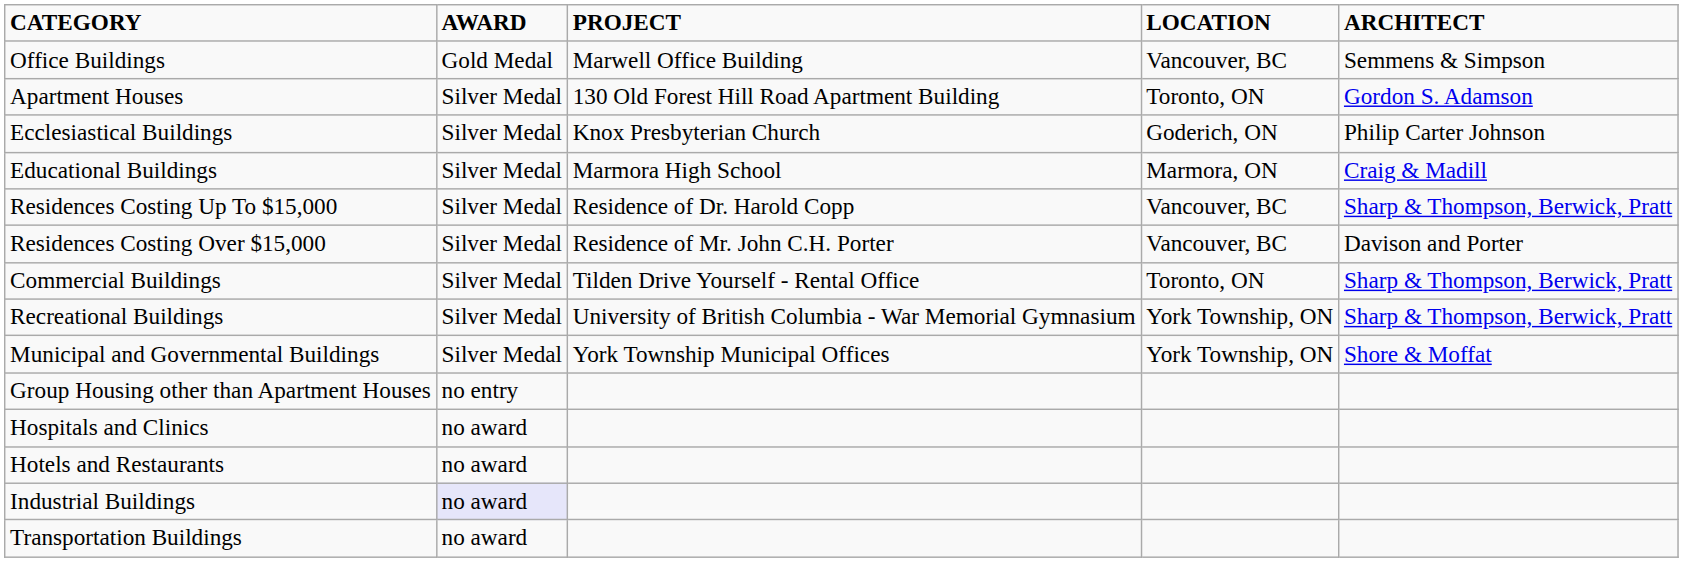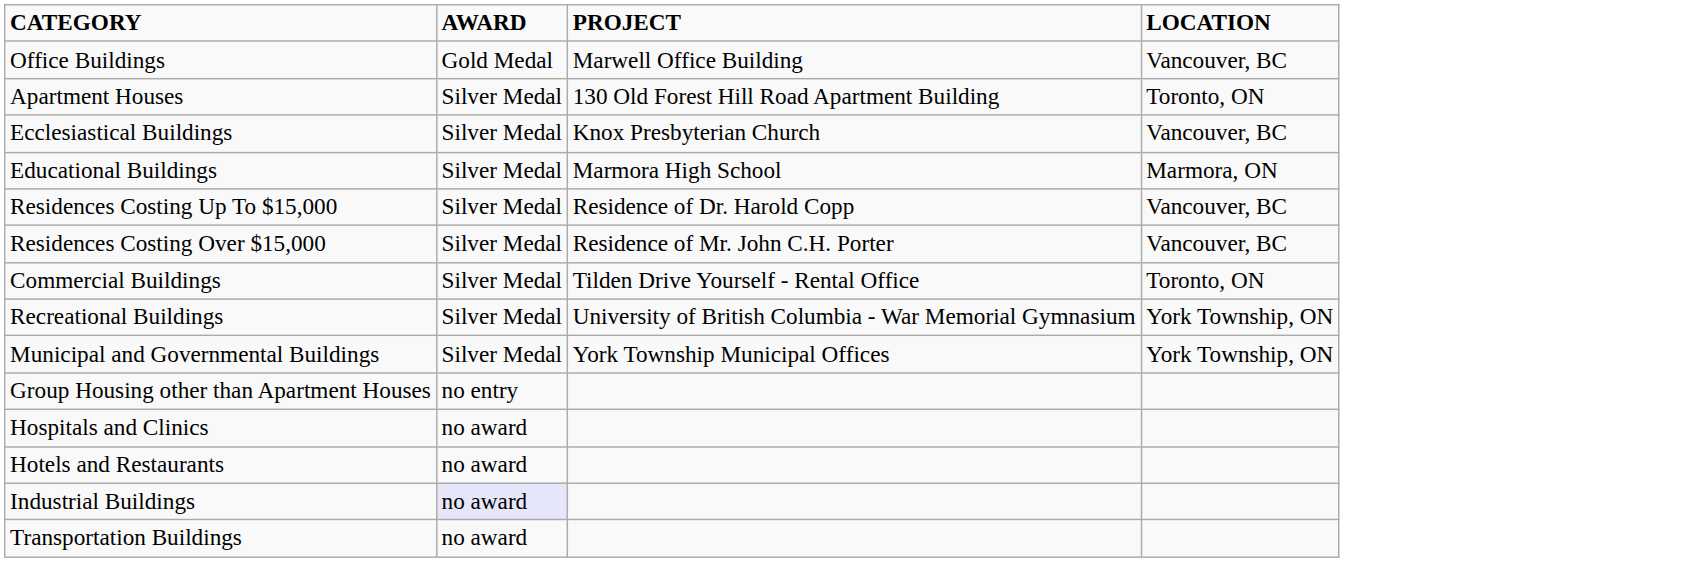 <table class="wikitable sortable">
 <tr>
 <td><strong>CATEGORY</strong></td>
 <td><strong>AWARD</strong></td>
 <td><strong>PROJECT</strong></td>
 <td><strong>LOCATION</strong></td>
-<td><strong>ARCHITECT</strong></td>
 </tr>
 <tr>
 <td>Office Buildings</td>
 <td>Gold Medal</td>
 <td>Marwell Office Building</td>
 <td>Vancouver, BC</td>
-<td>Semmens & Simpson</td>
 </tr>
 <tr>
 <td>Apartment Houses</td>
 <td>Silver Medal</td>
 <td>130 Old Forest Hill Road Apartment Building</td>
 <td>Toronto, ON</td>
-<td><a href='#'>Gordon S. Adamson</a></td>
 </tr>
 <tr>
 <td>Ecclesiastical  Buildings</td>
 <td>Silver Medal</td>
 <td>Knox Presbyterian Church</td>
-<td>Goderich, ON</td>
-<td>Philip Carter Johnson</td>
+<td>Vancouver, BC</td>
 </tr>
 <tr>
 <td>Educational Buildings</td>
 <td>Silver Medal</td>
 <td>Marmora High School</td>
 <td>Marmora, ON</td>
-<td><a href='#'>Craig & Madill</a></td>
 </tr>
 <tr>
 <td>Residences Costing Up  To $15,000</td>
 <td>Silver Medal</td>
 <td>Residence of Dr. Harold Copp</td>
 <td>Vancouver, BC</td>
-<td><a href='#'>Sharp & Thompson, Berwick, Pratt</a></td>
 </tr>
 <tr>
 <td>Residences Costing  Over $15,000</td>
 <td>Silver Medal</td>
 <td>Residence of Mr. John C.H. Porter</td>
 <td>Vancouver, BC</td>
-<td>Davison and Porter</td>
 </tr>
 <tr>
 <td>Commercial Buildings</td>
 <td>Silver Medal</td>
 <td>Tilden Drive Yourself - Rental Office</td>
 <td>Toronto, ON</td>
-<td><a href='#'>Sharp & Thompson, Berwick, Pratt</a></td>
 </tr>
 <tr>
 <td>Recreational  Buildings</td>
 <td>Silver Medal</td>
 <td>University of British Columbia - War Memorial Gymnasium</td>
 <td>York Township, ON</td>
-<td><a href='#'>Sharp & Thompson, Berwick, Pratt</a></td>
 </tr>
 <tr>
 <td>Municipal and  Governmental Buildings</td>
 <td>Silver Medal</td>
 <td>York Township Municipal Offices</td>
 <td>York Township, ON</td>
-<td><a href='#'>Shore & Moffat</a></td>
 </tr>
 <tr>
 <td>Group Housing other  than Apartment Houses</td>
 <td>no entry</td>
-<td></td>
 <td></td>
 <td></td>
 </tr>
 <tr>
 <td>Hospitals and Clinics</td>
 <td>no award</td>
 <td></td>
 <td></td>
-<td></td>
 </tr>
 <tr>
 <td>Hotels and  Restaurants</td>
 <td>no award</td>
-<td></td>
 <td></td>
 <td></td>
 </tr>
 <tr>
 <td>Industrial Buildings</td>
 <td style="background: lavender;">no award</td>
 <td></td>
 <td></td>
-<td></td>
 </tr>
 <tr>
 <td>Transportation  Buildings</td>
 <td>no award</td>
 <td></td>
 <td></td>
-<td></td>
 </tr>
 </table>
